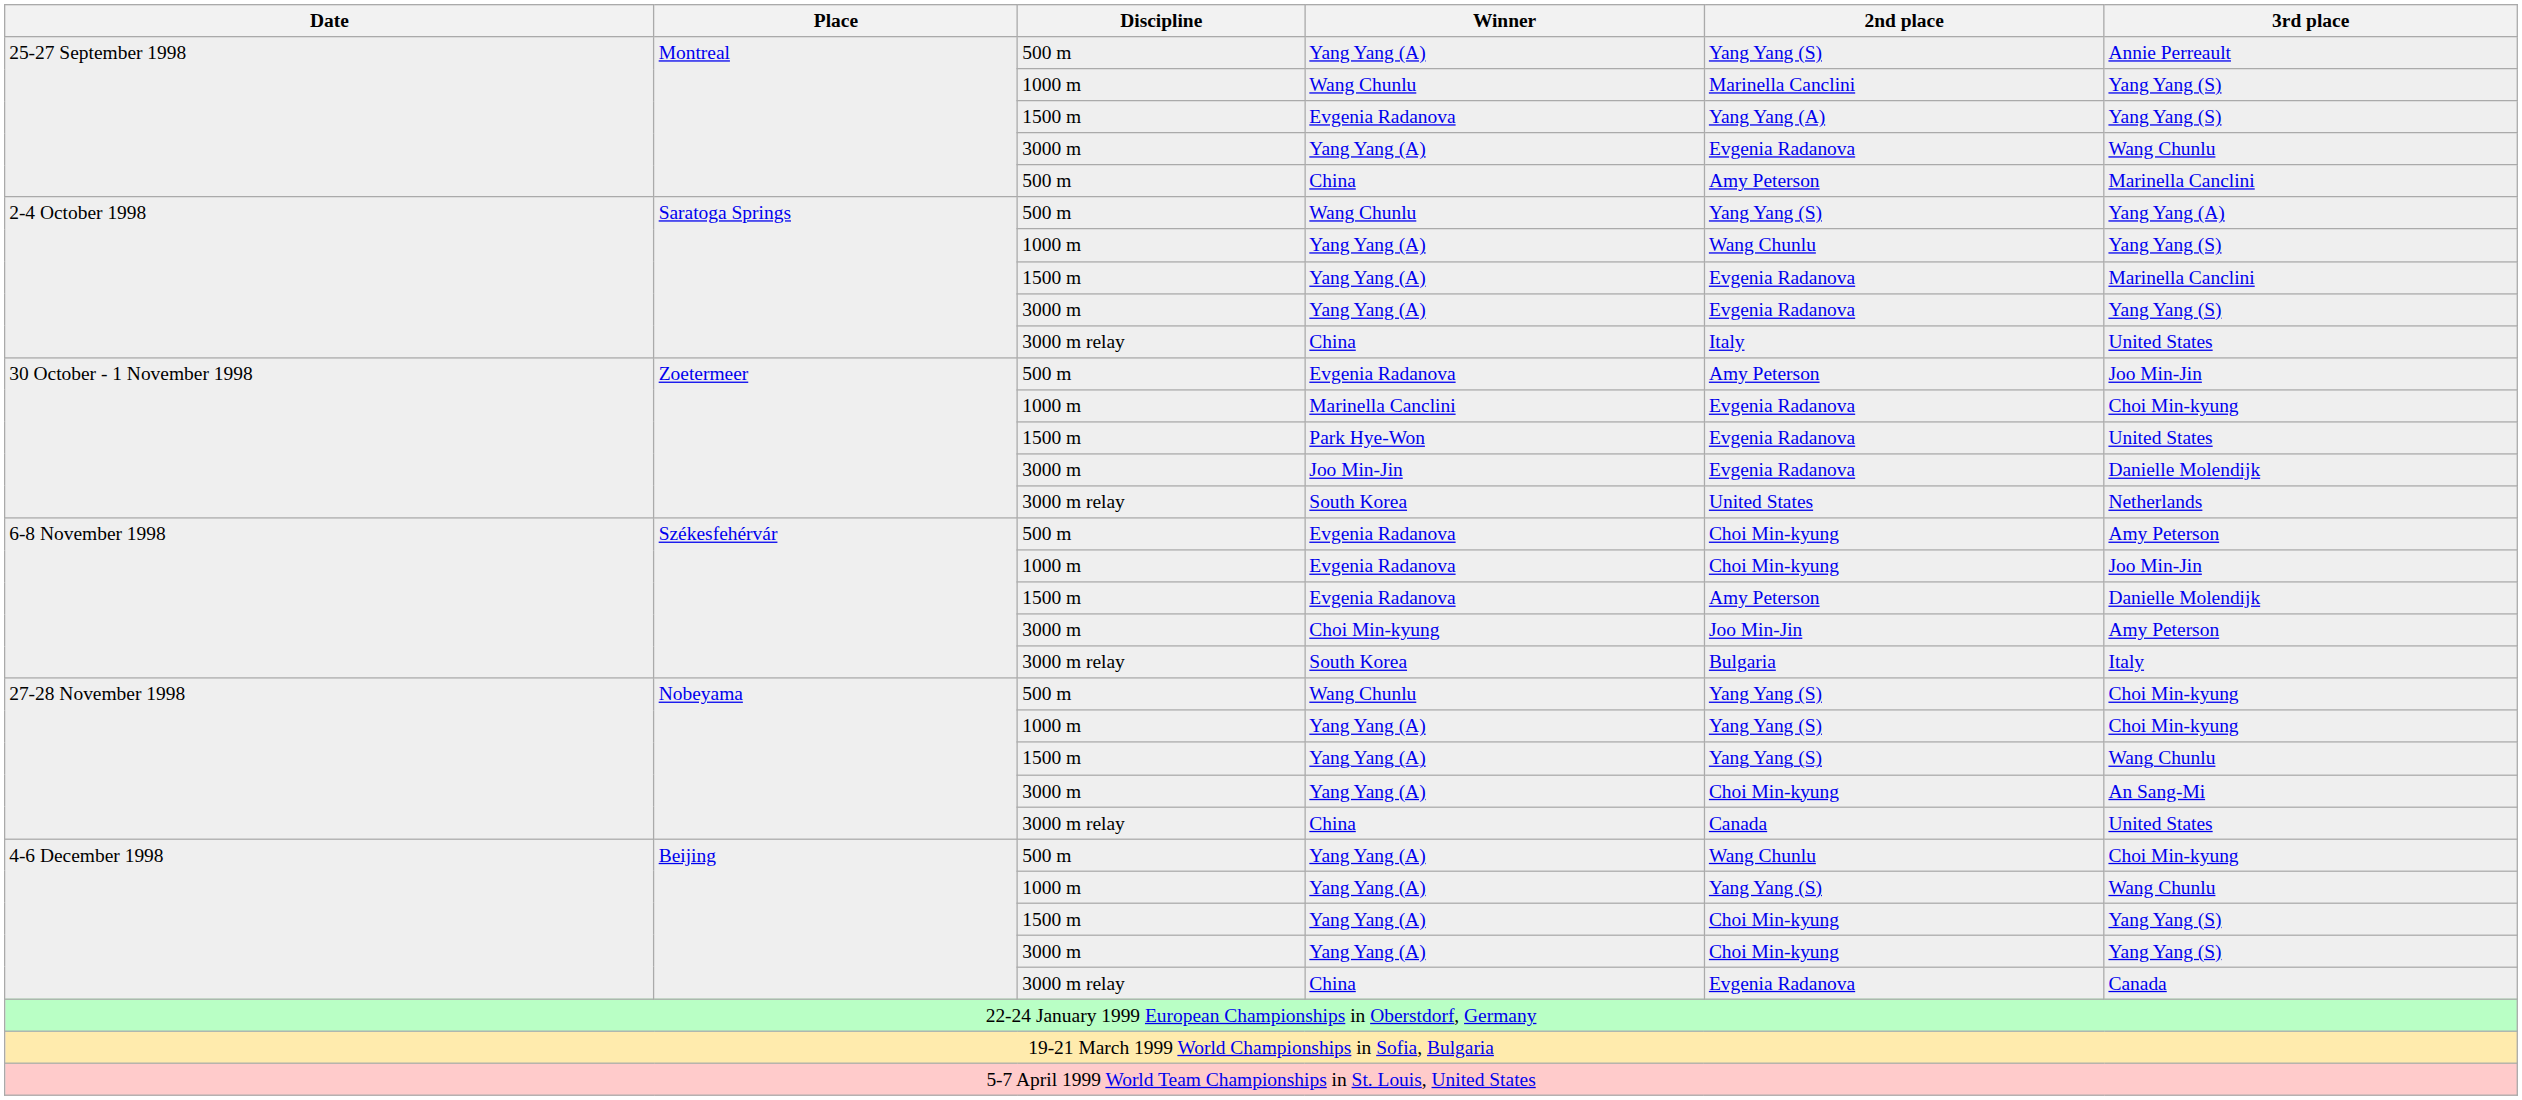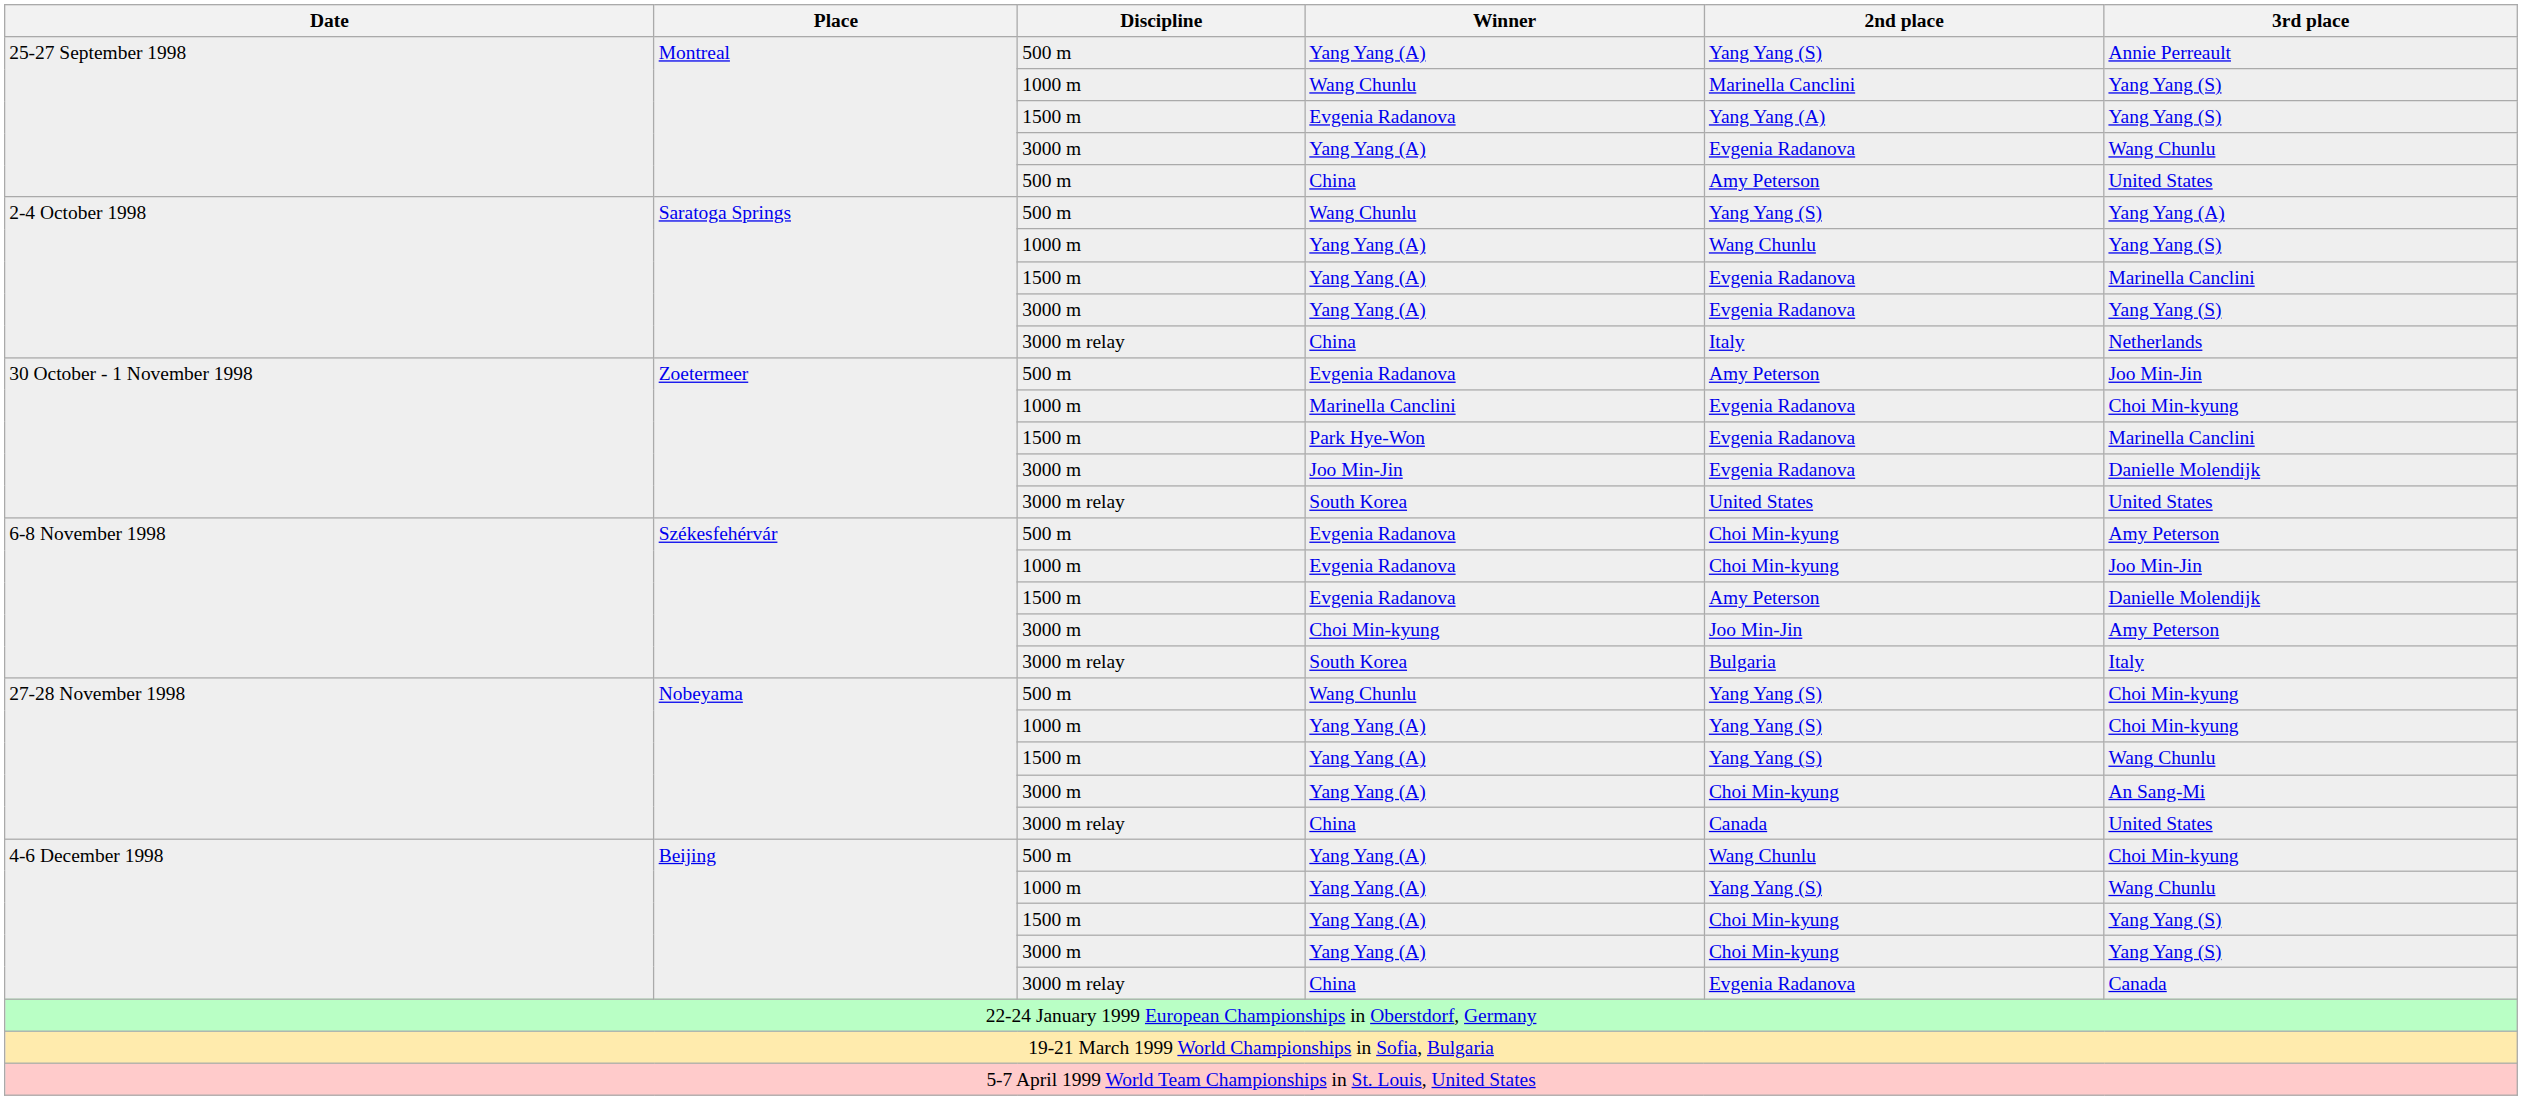 <table class="wikitable" style="font-size:95%; margin-top:0em;" width="99%">
 <tr align="left" style="background:#DCDCDC;">
 <th>Date</th>
 <th>Place</th>
 <th>Discipline</th>
 <th>Winner</th>
 <th>2nd place</th>
 <th>3rd place</th>
 </tr>
 <tr bgcolor="#efefef">
 <td rowspan="5" valign="top">25-27 September 1998</td>
 <td rowspan="5" valign="top"> <a href='#'>Montreal</a></td>
 <td>500 m</td>
 <td> <a href='#'>Yang Yang (A)</a></td>
 <td> <a href='#'>Yang Yang (S)</a></td>
 <td> <a href='#'>Annie Perreault</a></td>
 </tr>
 <tr bgcolor="#efefef">
 <td>1000 m</td>
 <td> <a href='#'>Wang Chunlu</a></td>
 <td> <a href='#'>Marinella Canclini</a></td>
 <td> <a href='#'>Yang Yang (S)</a></td>
 </tr>
 <tr bgcolor="#efefef">
 <td>1500 m</td>
 <td> <a href='#'>Evgenia Radanova</a></td>
 <td> <a href='#'>Yang Yang (A)</a></td>
 <td> <a href='#'>Yang Yang (S)</a></td>
 </tr>
 <tr bgcolor="#efefef">
 <td>3000 m</td>
 <td> <a href='#'>Yang Yang (A)</a></td>
 <td> <a href='#'>Evgenia Radanova</a></td>
 <td> <a href='#'>Wang Chunlu</a></td>
 </tr>
 <tr bgcolor="#efefef">
 <td>500 m</td>
 <td> <a href='#'>China</a></td>
 <td> <a href='#'>Amy Peterson</a></td>
-<td> <a href='#'>Marinella Canclini</a></td>
+<td> <a href='#'>United States</a></td>
 </tr>
 <tr bgcolor="#efefef">
 <td rowspan="5" valign="top">2-4 October 1998</td>
 <td rowspan="5" valign="top"> <a href='#'>Saratoga Springs</a></td>
 <td>500 m</td>
 <td> <a href='#'>Wang Chunlu</a></td>
 <td> <a href='#'>Yang Yang (S)</a></td>
 <td> <a href='#'>Yang Yang (A)</a></td>
 </tr>
 <tr bgcolor="#efefef">
 <td>1000 m</td>
 <td> <a href='#'>Yang Yang (A)</a></td>
 <td> <a href='#'>Wang Chunlu</a></td>
 <td> <a href='#'>Yang Yang (S)</a></td>
 </tr>
 <tr bgcolor="#efefef">
 <td>1500 m</td>
 <td> <a href='#'>Yang Yang (A)</a></td>
 <td> <a href='#'>Evgenia Radanova</a></td>
 <td> <a href='#'>Marinella Canclini</a></td>
 </tr>
 <tr bgcolor="#efefef">
 <td>3000 m</td>
 <td> <a href='#'>Yang Yang (A)</a></td>
 <td> <a href='#'>Evgenia Radanova</a></td>
 <td> <a href='#'>Yang Yang (S)</a></td>
 </tr>
 <tr bgcolor="#efefef">
 <td>3000 m relay</td>
 <td> <a href='#'>China</a></td>
 <td> <a href='#'>Italy</a></td>
-<td> <a href='#'>United States</a></td>
+<td> <a href='#'>Netherlands</a></td>
 </tr>
 <tr bgcolor="#efefef">
 <td rowspan="5" valign="top">30 October - 1 November 1998</td>
 <td rowspan="5" valign="top"> <a href='#'>Zoetermeer</a></td>
 <td>500 m</td>
 <td> <a href='#'>Evgenia Radanova</a></td>
 <td> <a href='#'>Amy Peterson</a></td>
 <td> <a href='#'>Joo Min-Jin</a></td>
 </tr>
 <tr bgcolor="#efefef">
 <td>1000 m</td>
 <td> <a href='#'>Marinella Canclini</a></td>
 <td> <a href='#'>Evgenia Radanova</a></td>
 <td> <a href='#'>Choi Min-kyung</a></td>
 </tr>
 <tr bgcolor="#efefef">
 <td>1500 m</td>
 <td> <a href='#'>Park Hye-Won</a></td>
 <td> <a href='#'>Evgenia Radanova</a></td>
-<td> <a href='#'>United States</a></td>
+<td> <a href='#'>Marinella Canclini</a></td>
 </tr>
 <tr bgcolor="#efefef">
 <td>3000 m</td>
 <td> <a href='#'>Joo Min-Jin</a></td>
 <td> <a href='#'>Evgenia Radanova</a></td>
 <td> <a href='#'>Danielle Molendijk</a></td>
 </tr>
 <tr bgcolor="#efefef">
 <td>3000 m relay</td>
 <td> <a href='#'>South Korea</a></td>
 <td> <a href='#'>United States</a></td>
-<td> <a href='#'>Netherlands</a></td>
+<td> <a href='#'>United States</a></td>
 </tr>
 <tr bgcolor="#efefef">
 <td rowspan="5" valign="top">6-8 November 1998</td>
 <td rowspan="5" valign="top"> <a href='#'>Székesfehérvár</a></td>
 <td>500 m</td>
 <td> <a href='#'>Evgenia Radanova</a></td>
 <td> <a href='#'>Choi Min-kyung</a></td>
 <td> <a href='#'>Amy Peterson</a></td>
 </tr>
 <tr bgcolor="#efefef">
 <td>1000 m</td>
 <td> <a href='#'>Evgenia Radanova</a></td>
 <td> <a href='#'>Choi Min-kyung</a></td>
 <td> <a href='#'>Joo Min-Jin</a></td>
 </tr>
 <tr bgcolor="#efefef">
 <td>1500 m</td>
 <td> <a href='#'>Evgenia Radanova</a></td>
 <td> <a href='#'>Amy Peterson</a></td>
 <td> <a href='#'>Danielle Molendijk</a></td>
 </tr>
 <tr bgcolor="#efefef">
 <td>3000 m</td>
 <td> <a href='#'>Choi Min-kyung</a></td>
 <td> <a href='#'>Joo Min-Jin</a></td>
 <td> <a href='#'>Amy Peterson</a></td>
 </tr>
 <tr bgcolor="#efefef">
 <td>3000 m relay</td>
 <td> <a href='#'>South Korea</a></td>
 <td> <a href='#'>Bulgaria</a></td>
 <td> <a href='#'>Italy</a></td>
 </tr>
 <tr bgcolor="#efefef">
 <td rowspan="5" valign="top">27-28 November 1998</td>
 <td rowspan="5" valign="top"> <a href='#'>Nobeyama</a></td>
 <td>500 m</td>
 <td> <a href='#'>Wang Chunlu</a></td>
 <td> <a href='#'>Yang Yang (S)</a></td>
 <td> <a href='#'>Choi Min-kyung</a></td>
 </tr>
 <tr bgcolor="#efefef">
 <td>1000 m</td>
 <td> <a href='#'>Yang Yang (A)</a></td>
 <td> <a href='#'>Yang Yang (S)</a></td>
 <td> <a href='#'>Choi Min-kyung</a></td>
 </tr>
 <tr bgcolor="#efefef">
 <td>1500 m</td>
 <td> <a href='#'>Yang Yang (A)</a></td>
 <td> <a href='#'>Yang Yang (S)</a></td>
 <td> <a href='#'>Wang Chunlu</a></td>
 </tr>
 <tr bgcolor="#efefef">
 <td>3000 m</td>
 <td> <a href='#'>Yang Yang (A)</a></td>
 <td> <a href='#'>Choi Min-kyung</a></td>
 <td> <a href='#'>An Sang-Mi</a></td>
 </tr>
 <tr bgcolor="#efefef">
 <td>3000 m relay</td>
 <td> <a href='#'>China</a></td>
 <td> <a href='#'>Canada</a></td>
 <td> <a href='#'>United States</a></td>
 </tr>
 <tr bgcolor="#efefef">
 <td rowspan="5" valign="top">4-6 December 1998</td>
 <td rowspan="5" valign="top"> <a href='#'>Beijing</a></td>
 <td>500 m</td>
 <td> <a href='#'>Yang Yang (A)</a></td>
 <td> <a href='#'>Wang Chunlu</a></td>
 <td> <a href='#'>Choi Min-kyung</a></td>
 </tr>
 <tr bgcolor="#efefef">
 <td>1000 m</td>
 <td> <a href='#'>Yang Yang (A)</a></td>
 <td> <a href='#'>Yang Yang (S)</a></td>
 <td> <a href='#'>Wang Chunlu</a></td>
 </tr>
 <tr bgcolor="#efefef">
 <td>1500 m</td>
 <td> <a href='#'>Yang Yang (A)</a></td>
 <td> <a href='#'>Choi Min-kyung</a></td>
 <td> <a href='#'>Yang Yang (S)</a></td>
 </tr>
 <tr bgcolor="#efefef">
 <td>3000 m</td>
 <td> <a href='#'>Yang Yang (A)</a></td>
 <td> <a href='#'>Choi Min-kyung</a></td>
 <td> <a href='#'>Yang Yang (S)</a></td>
 </tr>
 <tr bgcolor="#efefef">
 <td>3000 m relay</td>
 <td> <a href='#'>China</a></td>
 <td> <a href='#'>Evgenia Radanova</a></td>
 <td> <a href='#'>Canada</a></td>
 </tr>
 <tr style="background:#B9FFC5">
 <td colspan="6" align="center">22-24 January 1999 <a href='#'>European Championships</a> in  <a href='#'>Oberstdorf</a>, <a href='#'>Germany</a></td>
 </tr>
 <tr style="background:#FFEBAD">
 <td colspan="6" align="center">19-21 March 1999 <a href='#'>World Championships</a> in  <a href='#'>Sofia</a>, <a href='#'>Bulgaria</a></td>
 </tr>
 <tr style="background:#FFCBCB">
 <td colspan="6" align="center">5-7 April 1999 <a href='#'>World Team Championships</a> in  <a href='#'>St. Louis</a>, <a href='#'>United States</a></td>
 </tr>
 </table>
